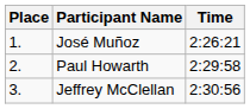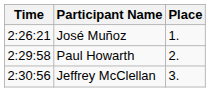 <table class="wikitable">
 <tr>
+<th>Time</th>
+<th>Participant Name</th>
 <th>Place</th>
-<th>Participant Name</th>
-<th>Time</th>
 </tr>
 <tr>
+<td>2:26:21</td>
+<td>José Muñoz</td>
 <td>1.</td>
-<td>José Muñoz</td>
-<td>2:26:21</td>
 </tr>
 <tr>
+<td>2:29:58</td>
+<td>Paul Howarth</td>
 <td>2.</td>
-<td>Paul Howarth</td>
-<td>2:29:58</td>
 </tr>
 <tr>
+<td>2:30:56</td>
+<td>Jeffrey McClellan</td>
 <td>3.</td>
-<td>Jeffrey McClellan</td>
-<td>2:30:56</td>
 </tr>
 </table>
